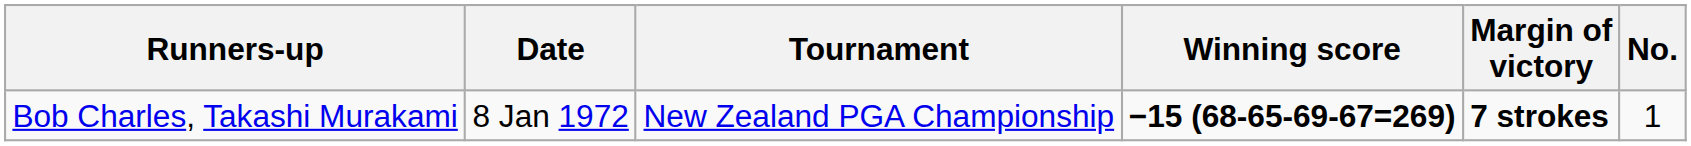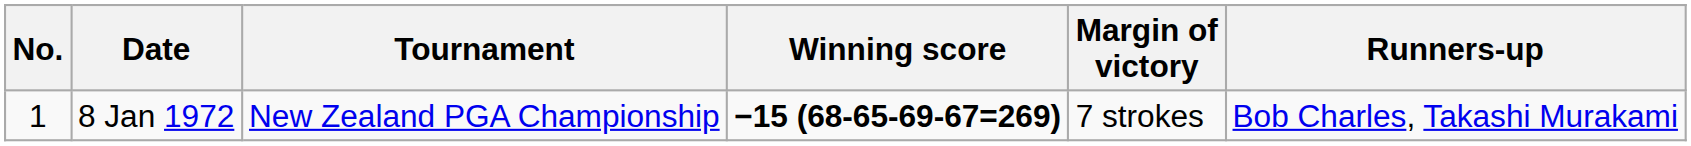 <table class="wikitable" style="font-size:95%;">
 <tr>
-<th>Runners-up</th>
+<th>No.</th>
 <th>Date</th>
 <th>Tournament</th>
 <th>Winning score</th>
 <th>Margin of<br>victory</th>
-<th>No.</th>
+<th>Runners-up</th>
 </tr>
 <tr>
-<td> <a href='#'>Bob Charles</a>,  <a href='#'>Takashi Murakami</a></td>
+<td align=center>1</td>
 <td align=right>8 Jan <a href='#'>1972</a></td>
 <td><a href='#'>New Zealand PGA Championship</a></td>
 <td><strong>−15 (68-65-69-67=269)</strong></td>
-<td><strong>7 strokes</strong></td>
-<td align=center>1</td>
+<td>7 strokes</td>
+<td> <a href='#'>Bob Charles</a>,  <a href='#'>Takashi Murakami</a></td>
 </tr>
 </table>
